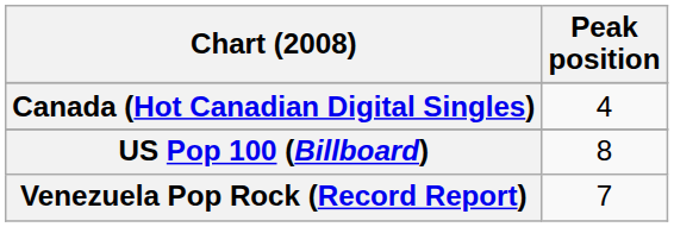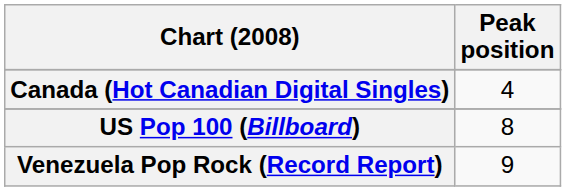 <table class="wikitable sortable plainrowheaders" style="text-align:center">
 <tr>
 <th scope="col">Chart (2008)</th>
 <th scope="col">Peak<br>position</th>
 </tr>
 <tr>
 </tr>
 <tr>
 </tr>
 <tr>
 </tr>
 <tr>
 </tr>
 <tr>
 </tr>
 <tr>
 <th scope="row">Canada (<a href='#'>Hot Canadian Digital Singles</a>)</th>
 <td>4</td>
 </tr>
 <tr>
 </tr>
 <tr>
 </tr>
 <tr>
 </tr>
 <tr>
 </tr>
 <tr>
 </tr>
 <tr>
 </tr>
 <tr>
 </tr>
 <tr>
 </tr>
 <tr>
 <th scope="row">US <a href='#'>Pop 100</a> (<em><a href='#'>Billboard</a></em>)</th>
 <td>8</td>
 </tr>
 <tr>
 <th scope="row">Venezuela Pop Rock (<a href='#'>Record Report</a>)</th>
-<td>7</td>
+<td>9</td>
 </tr>
 </table>
